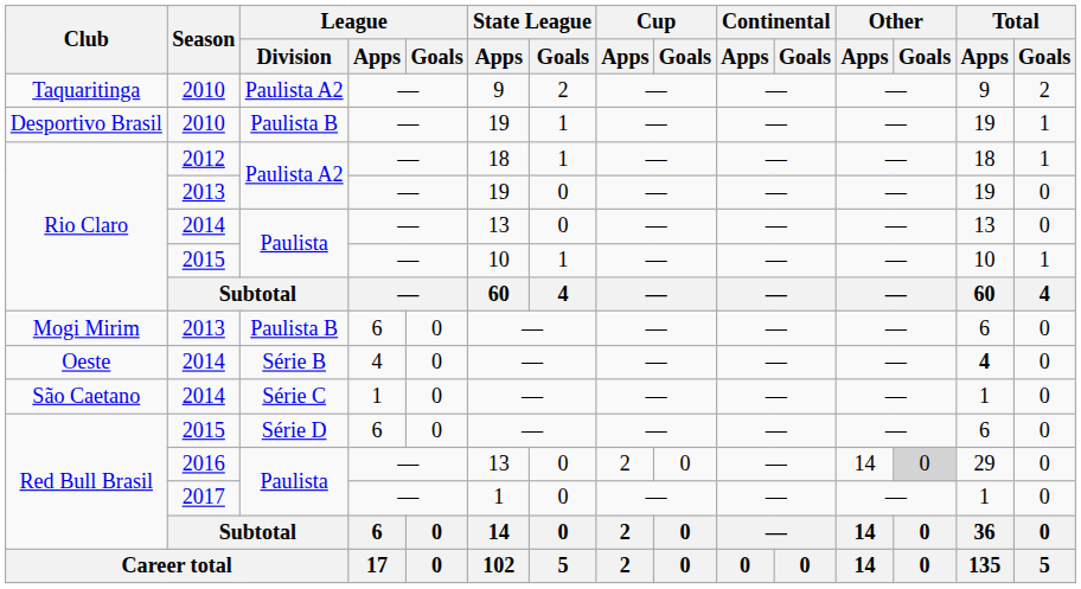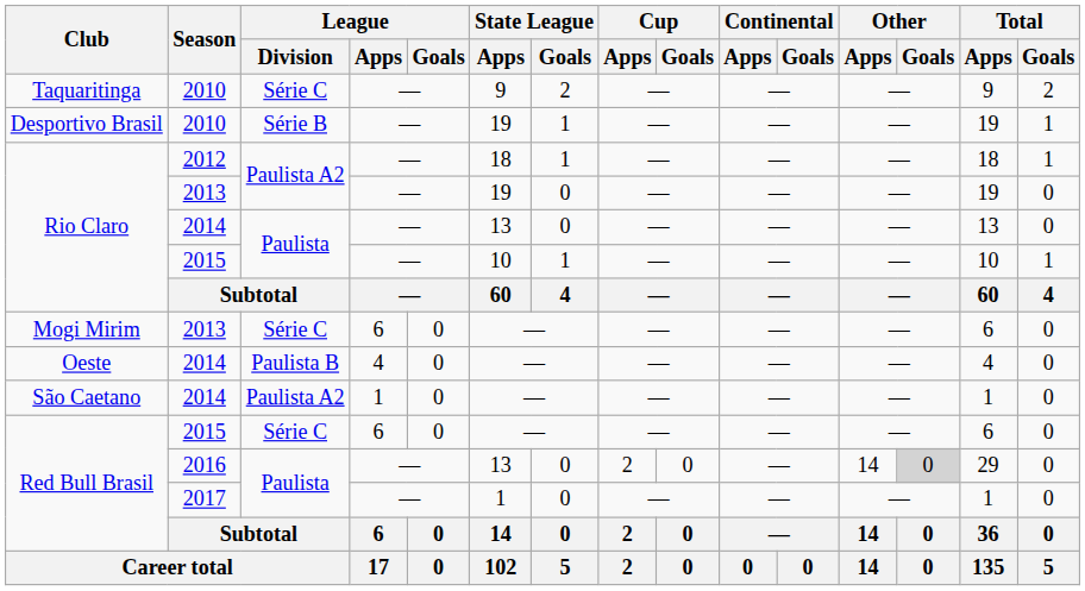 <table class="wikitable" style="text-align: center;">
 <tr>
 <th rowspan="2">Club</th>
 <th rowspan="2">Season</th>
 <th colspan="3">League</th>
 <th colspan="2">State League</th>
 <th colspan="2">Cup</th>
 <th colspan="2">Continental</th>
 <th colspan="2">Other</th>
 <th colspan="2">Total</th>
 </tr>
 <tr>
 <th>Division</th>
 <th>Apps</th>
 <th>Goals</th>
 <th>Apps</th>
 <th>Goals</th>
 <th>Apps</th>
 <th>Goals</th>
 <th>Apps</th>
 <th>Goals</th>
 <th>Apps</th>
 <th>Goals</th>
 <th>Apps</th>
 <th>Goals</th>
 </tr>
 <tr>
 <td align="center"><a href='#'>Taquaritinga</a></td>
 <td><a href='#'>2010</a></td>
-<td><a href='#'>Paulista A2</a></td>
+<td><a href='#'>Série C</a></td>
 <td colspan="2">—</td>
 <td>9</td>
 <td>2</td>
 <td colspan="2">—</td>
 <td colspan="2">—</td>
 <td colspan="2">—</td>
 <td>9</td>
 <td>2</td>
 </tr>
 <tr>
 <td align="center"><a href='#'>Desportivo Brasil</a></td>
 <td><a href='#'>2010</a></td>
-<td><a href='#'>Paulista B</a></td>
+<td><a href='#'>Série B</a></td>
 <td colspan="2">—</td>
 <td>19</td>
 <td>1</td>
 <td colspan="2">—</td>
 <td colspan="2">—</td>
 <td colspan="2">—</td>
 <td>19</td>
 <td>1</td>
 </tr>
 <tr>
 <td rowspan=5 align="center"><a href='#'>Rio Claro</a></td>
 <td><a href='#'>2012</a></td>
 <td rowspan=2><a href='#'>Paulista A2</a></td>
 <td colspan="2">—</td>
 <td>18</td>
 <td>1</td>
 <td colspan="2">—</td>
 <td colspan="2">—</td>
 <td colspan="2">—</td>
 <td>18</td>
 <td>1</td>
 </tr>
 <tr>
 <td><a href='#'>2013</a></td>
 <td colspan="2">—</td>
 <td>19</td>
 <td>0</td>
 <td colspan="2">—</td>
 <td colspan="2">—</td>
 <td colspan="2">—</td>
 <td>19</td>
 <td>0</td>
 </tr>
 <tr>
 <td><a href='#'>2014</a></td>
 <td rowspan=2><a href='#'>Paulista</a></td>
 <td colspan="2">—</td>
 <td>13</td>
 <td>0</td>
 <td colspan="2">—</td>
 <td colspan="2">—</td>
 <td colspan="2">—</td>
 <td>13</td>
 <td>0</td>
 </tr>
 <tr>
 <td><a href='#'>2015</a></td>
 <td colspan="2">—</td>
 <td>10</td>
 <td>1</td>
 <td colspan="2">—</td>
 <td colspan="2">—</td>
 <td colspan="2">—</td>
 <td>10</td>
 <td>1</td>
 </tr>
 <tr>
 <th colspan="2">Subtotal</th>
 <th colspan="2">—</th>
 <th>60</th>
 <th>4</th>
 <th colspan="2">—</th>
 <th colspan="2">—</th>
 <th colspan="2">—</th>
 <th>60</th>
 <th>4</th>
 </tr>
 <tr>
 <td align="center"><a href='#'>Mogi Mirim</a></td>
 <td><a href='#'>2013</a></td>
-<td><a href='#'>Paulista B</a></td>
+<td><a href='#'>Série C</a></td>
 <td>6</td>
 <td>0</td>
 <td colspan="2">—</td>
 <td colspan="2">—</td>
 <td colspan="2">—</td>
 <td colspan="2">—</td>
 <td>6</td>
 <td>0</td>
 </tr>
 <tr>
 <td align="center"><a href='#'>Oeste</a></td>
 <td><a href='#'>2014</a></td>
-<td><a href='#'>Série B</a></td>
+<td><a href='#'>Paulista B</a></td>
 <td>4</td>
 <td>0</td>
 <td colspan="2">—</td>
 <td colspan="2">—</td>
 <td colspan="2">—</td>
 <td colspan="2">—</td>
-<td><strong>4</strong></td>
+<td>4</td>
 <td>0</td>
 </tr>
 <tr>
 <td align="center"><a href='#'>São Caetano</a></td>
 <td><a href='#'>2014</a></td>
-<td><a href='#'>Série C</a></td>
+<td><a href='#'>Paulista A2</a></td>
 <td>1</td>
 <td>0</td>
 <td colspan="2">—</td>
 <td colspan="2">—</td>
 <td colspan="2">—</td>
 <td colspan="2">—</td>
 <td>1</td>
 <td>0</td>
 </tr>
 <tr>
 <td rowspan=4 align="center"><a href='#'>Red Bull Brasil</a></td>
 <td><a href='#'>2015</a></td>
-<td><a href='#'>Série D</a></td>
+<td><a href='#'>Série C</a></td>
 <td>6</td>
 <td>0</td>
 <td colspan="2">—</td>
 <td colspan="2">—</td>
 <td colspan="2">—</td>
 <td colspan="2">—</td>
 <td>6</td>
 <td>0</td>
 </tr>
 <tr>
 <td><a href='#'>2016</a></td>
 <td rowspan=2><a href='#'>Paulista</a></td>
 <td colspan="2">—</td>
 <td>13</td>
 <td>0</td>
 <td>2</td>
 <td>0</td>
 <td colspan="2">—</td>
 <td>14</td>
 <td style="background: lightgrey;">0</td>
 <td>29</td>
 <td>0</td>
 </tr>
 <tr>
 <td><a href='#'>2017</a></td>
 <td colspan="2">—</td>
 <td>1</td>
 <td>0</td>
 <td colspan="2">—</td>
 <td colspan="2">—</td>
 <td colspan="2">—</td>
 <td>1</td>
 <td>0</td>
 </tr>
 <tr>
 <th colspan="2">Subtotal</th>
 <th>6</th>
 <th>0</th>
 <th>14</th>
 <th>0</th>
 <th>2</th>
 <th>0</th>
 <th colspan="2">—</th>
 <th>14</th>
 <th>0</th>
 <th>36</th>
 <th>0</th>
 </tr>
 <tr>
 <th colspan="3"><strong>Career total</strong></th>
 <th>17</th>
 <th>0</th>
 <th>102</th>
 <th>5</th>
 <th>2</th>
 <th>0</th>
 <th>0</th>
 <th>0</th>
 <th>14</th>
 <th>0</th>
 <th>135</th>
 <th>5</th>
 </tr>
 </table>
